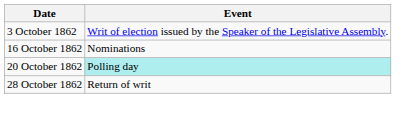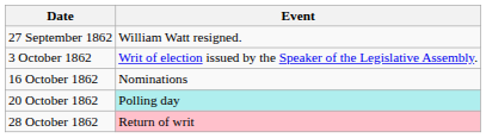 <table class="wikitable">
 <tr>
 <th>Date</th>
 <th>Event</th>
+</tr>
+<tr>
+<td>27 September 1862</td>
+<td>William Watt resigned.</td>
 </tr>
 <tr>
 <td>3 October 1862</td>
 <td><a href='#'>Writ of election</a> issued by the <a href='#'>Speaker of the Legislative Assembly</a>.</td>
 </tr>
 <tr>
 <td>16 October 1862</td>
 <td>Nominations</td>
 </tr>
 <tr>
 <td>20 October 1862</td>
 <td style="background: paleturquoise;">Polling day</td>
 </tr>
 <tr>
 <td>28 October 1862</td>
-<td>Return of writ</td>
+<td style="background: pink;">Return of writ</td>
 </tr>
 </table>
